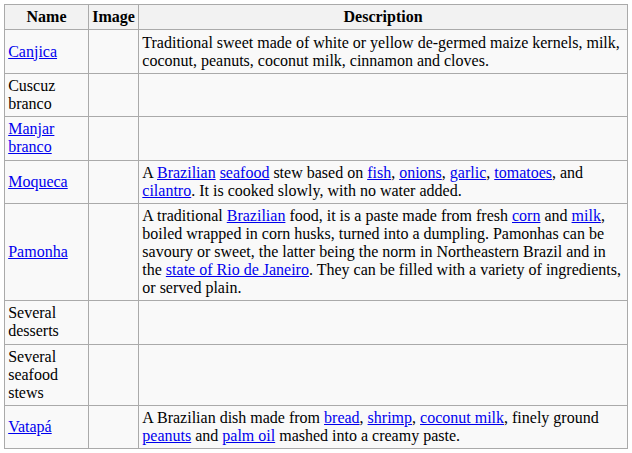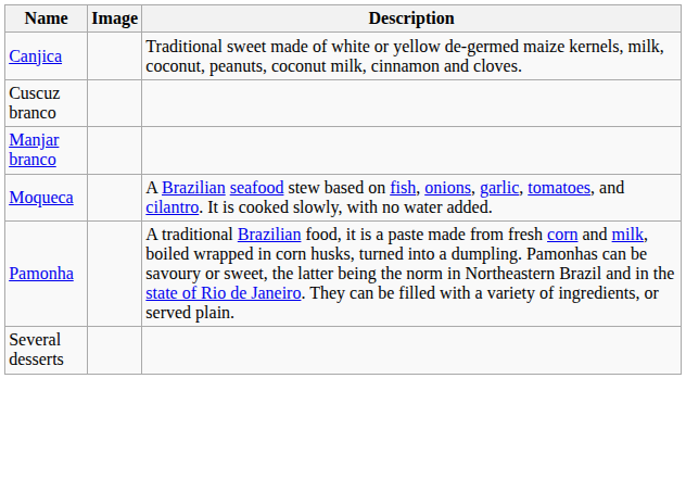 <table class="wikitable sortable" width="100%">
 <tr>
 <th>Name</th>
 <th class="unsortable">Image</th>
 <th>Description</th>
 </tr>
 <tr>
 <td><a href='#'>Canjica</a></td>
 <td></td>
 <td>Traditional sweet made of white or yellow de-germed maize kernels, milk, coconut, peanuts, coconut milk, cinnamon and cloves.</td>
 </tr>
 <tr>
 <td>Cuscuz branco</td>
 <td></td>
 <td></td>
 </tr>
 <tr>
 <td><a href='#'>Manjar branco</a></td>
 <td></td>
 <td></td>
 </tr>
 <tr>
 <td><a href='#'>Moqueca</a></td>
 <td></td>
 <td>A <a href='#'>Brazilian</a> <a href='#'>seafood</a> stew based on <a href='#'>fish</a>, <a href='#'>onions</a>, <a href='#'>garlic</a>, <a href='#'>tomatoes</a>, and <a href='#'>cilantro</a>. It is cooked slowly, with no water added.</td>
 </tr>
 <tr>
 <td><a href='#'>Pamonha</a></td>
 <td></td>
 <td>A traditional <a href='#'>Brazilian</a> food, it is a paste made from fresh <a href='#'>corn</a> and <a href='#'>milk</a>, boiled wrapped in corn husks, turned into a dumpling. Pamonhas can be savoury or sweet, the latter being the norm in Northeastern Brazil and in the <a href='#'>state of Rio de Janeiro</a>. They can be filled with a variety of ingredients, or served plain.</td>
 </tr>
 <tr>
 <td>Several desserts</td>
 <td></td>
 <td></td>
 </tr>
-<tr>
-<td>Several seafood stews</td>
-<td></td>
-<td></td>
-</tr>
-<tr>
-<td><a href='#'>Vatapá</a></td>
-<td></td>
-<td>A Brazilian dish made from <a href='#'>bread</a>, <a href='#'>shrimp</a>, <a href='#'>coconut milk</a>, finely ground <a href='#'>peanuts</a> and <a href='#'>palm oil</a> mashed into a creamy paste.</td>
-</tr>
 </table>
